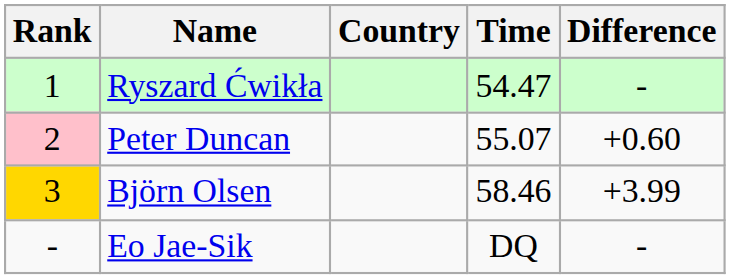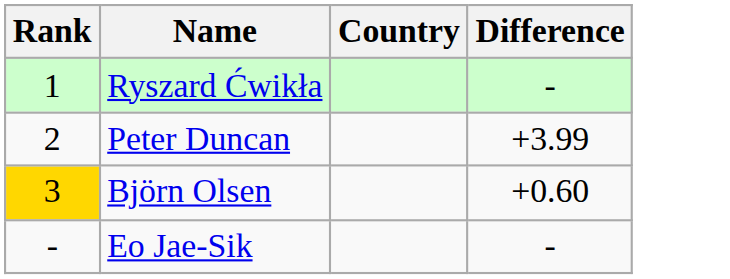 <table class="wikitable sortable" style="text-align:center">
 <tr>
 <th>Rank</th>
 <th>Name</th>
 <th>Country</th>
-<th>Time</th>
 <th>Difference</th>
 </tr>
 <tr style="background:#cfc;">
 <td>1</td>
 <td align=left><a href='#'>Ryszard Ćwikła</a></td>
 <td align=left></td>
-<td>54.47</td>
 <td>-</td>
 </tr>
 <tr>
-<td style="background: pink;">2</td>
+<td>2</td>
 <td align=left><a href='#'>Peter Duncan</a></td>
 <td align=left></td>
-<td>55.07</td>
-<td>+0.60</td>
+<td>+3.99</td>
 </tr>
 <tr>
 <td style="background: gold;">3</td>
 <td align=left><a href='#'>Björn Olsen</a></td>
 <td align=left></td>
-<td>58.46</td>
-<td>+3.99</td>
+<td>+0.60</td>
 </tr>
 <tr>
 <td>-</td>
 <td align=left><a href='#'>Eo Jae-Sik</a></td>
 <td align=left></td>
-<td>DQ</td>
 <td>-</td>
 </tr>
 </table>
